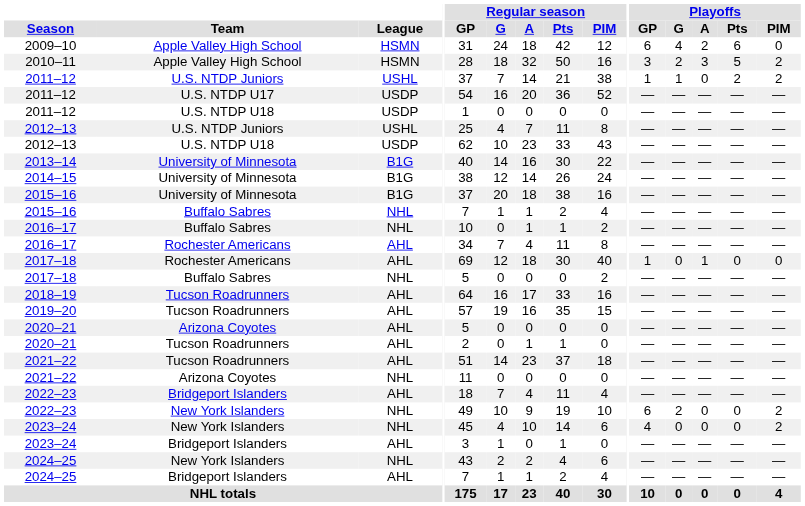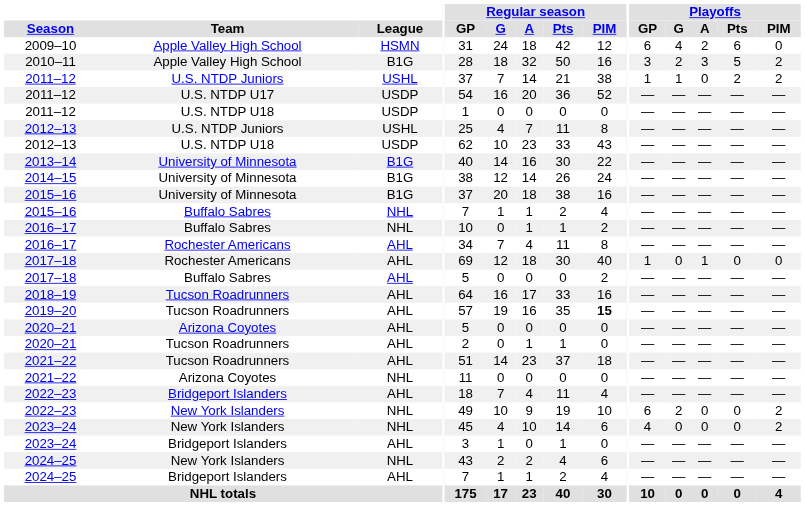 <table border="0" cellpadding="1" cellspacing="0" style="text-align:center; width:60em">
 <tr bgcolor="#e0e0e0">
 <th colspan="3" bgcolor="#ffffff"></th>
 <th rowspan="99" bgcolor="#ffffff"></th>
 <th colspan="5"><a href='#'>Regular season</a></th>
 <th rowspan="99" bgcolor="#ffffff"></th>
 <th colspan="5"><a href='#'>Playoffs</a></th>
 </tr>
 <tr bgcolor="#e0e0e0">
 <th><a href='#'>Season</a></th>
 <th>Team</th>
 <th>League</th>
 <th>GP</th>
 <th><a href='#'>G</a></th>
 <th><a href='#'>A</a></th>
 <th><a href='#'>Pts</a></th>
 <th><a href='#'>PIM</a></th>
 <th>GP</th>
 <th>G</th>
 <th>A</th>
 <th>Pts</th>
 <th>PIM</th>
 </tr>
 <tr>
 <td>2009–10</td>
 <td><a href='#'>Apple Valley High School</a></td>
 <td><a href='#'>HSMN</a></td>
 <td>31</td>
 <td>24</td>
 <td>18</td>
 <td>42</td>
 <td>12</td>
 <td>6</td>
 <td>4</td>
 <td>2</td>
 <td>6</td>
 <td>0</td>
 </tr>
 <tr bgcolor="#f0f0f0">
 <td>2010–11</td>
 <td>Apple Valley High School</td>
-<td>HSMN</td>
+<td>B1G</td>
 <td>28</td>
 <td>18</td>
 <td>32</td>
 <td>50</td>
 <td>16</td>
 <td>3</td>
 <td>2</td>
 <td>3</td>
 <td>5</td>
 <td>2</td>
 </tr>
 <tr>
 <td><a href='#'>2011–12</a></td>
 <td><a href='#'>U.S. NTDP Juniors</a></td>
 <td><a href='#'>USHL</a></td>
 <td>37</td>
 <td>7</td>
 <td>14</td>
 <td>21</td>
 <td>38</td>
 <td>1</td>
 <td>1</td>
 <td>0</td>
 <td>2</td>
 <td>2</td>
 </tr>
 <tr bgcolor="#f0f0f0">
 <td>2011–12</td>
 <td>U.S. NTDP U17</td>
 <td>USDP</td>
 <td>54</td>
 <td>16</td>
 <td>20</td>
 <td>36</td>
 <td>52</td>
 <td>—</td>
 <td>—</td>
 <td>—</td>
 <td>—</td>
 <td>—</td>
 </tr>
 <tr>
 <td>2011–12</td>
 <td>U.S. NTDP U18</td>
 <td>USDP</td>
 <td>1</td>
 <td>0</td>
 <td>0</td>
 <td>0</td>
 <td>0</td>
 <td>—</td>
 <td>—</td>
 <td>—</td>
 <td>—</td>
 <td>—</td>
 </tr>
 <tr bgcolor="#f0f0f0">
 <td><a href='#'>2012–13</a></td>
 <td>U.S. NTDP Juniors</td>
 <td>USHL</td>
 <td>25</td>
 <td>4</td>
 <td>7</td>
 <td>11</td>
 <td>8</td>
 <td>—</td>
 <td>—</td>
 <td>—</td>
 <td>—</td>
 <td>—</td>
 </tr>
 <tr>
 <td>2012–13</td>
 <td>U.S. NTDP U18</td>
 <td>USDP</td>
 <td>62</td>
 <td>10</td>
 <td>23</td>
 <td>33</td>
 <td>43</td>
 <td>—</td>
 <td>—</td>
 <td>—</td>
 <td>—</td>
 <td>—</td>
 </tr>
 <tr bgcolor="#f0f0f0">
 <td><a href='#'>2013–14</a></td>
 <td><a href='#'>University of Minnesota</a></td>
 <td><a href='#'>B1G</a></td>
 <td>40</td>
 <td>14</td>
 <td>16</td>
 <td>30</td>
 <td>22</td>
 <td>—</td>
 <td>—</td>
 <td>—</td>
 <td>—</td>
 <td>—</td>
 </tr>
 <tr>
 <td><a href='#'>2014–15</a></td>
 <td>University of Minnesota</td>
 <td>B1G</td>
 <td>38</td>
 <td>12</td>
 <td>14</td>
 <td>26</td>
 <td>24</td>
 <td>—</td>
 <td>—</td>
 <td>—</td>
 <td>—</td>
 <td>—</td>
 </tr>
 <tr bgcolor="#f0f0f0">
 <td><a href='#'>2015–16</a></td>
 <td>University of Minnesota</td>
 <td>B1G</td>
 <td>37</td>
 <td>20</td>
 <td>18</td>
 <td>38</td>
 <td>16</td>
 <td>—</td>
 <td>—</td>
 <td>—</td>
 <td>—</td>
 <td>—</td>
 </tr>
 <tr>
 <td><a href='#'>2015–16</a></td>
 <td><a href='#'>Buffalo Sabres</a></td>
 <td><a href='#'>NHL</a></td>
 <td>7</td>
 <td>1</td>
 <td>1</td>
 <td>2</td>
 <td>4</td>
 <td>—</td>
 <td>—</td>
 <td>—</td>
 <td>—</td>
 <td>—</td>
 </tr>
 <tr bgcolor="#f0f0f0">
 <td><a href='#'>2016–17</a></td>
 <td>Buffalo Sabres</td>
 <td>NHL</td>
 <td>10</td>
 <td>0</td>
 <td>1</td>
 <td>1</td>
 <td>2</td>
 <td>—</td>
 <td>—</td>
 <td>—</td>
 <td>—</td>
 <td>—</td>
 </tr>
 <tr>
 <td><a href='#'>2016–17</a></td>
 <td><a href='#'>Rochester Americans</a></td>
 <td><a href='#'>AHL</a></td>
 <td>34</td>
 <td>7</td>
 <td>4</td>
 <td>11</td>
 <td>8</td>
 <td>—</td>
 <td>—</td>
 <td>—</td>
 <td>—</td>
 <td>—</td>
 </tr>
 <tr bgcolor="#f0f0f0">
 <td><a href='#'>2017–18</a></td>
 <td>Rochester Americans</td>
 <td>AHL</td>
 <td>69</td>
 <td>12</td>
 <td>18</td>
 <td>30</td>
 <td>40</td>
 <td>1</td>
 <td>0</td>
 <td>1</td>
 <td>0</td>
 <td>0</td>
 </tr>
 <tr>
 <td><a href='#'>2017–18</a></td>
 <td>Buffalo Sabres</td>
-<td>NHL</td>
+<td><a href='#'>AHL</a></td>
 <td>5</td>
 <td>0</td>
 <td>0</td>
 <td>0</td>
 <td>2</td>
 <td>—</td>
 <td>—</td>
 <td>—</td>
 <td>—</td>
 <td>—</td>
 </tr>
 <tr bgcolor="#f0f0f0">
 <td><a href='#'>2018–19</a></td>
 <td><a href='#'>Tucson Roadrunners</a></td>
 <td>AHL</td>
 <td>64</td>
 <td>16</td>
 <td>17</td>
 <td>33</td>
 <td>16</td>
 <td>—</td>
 <td>—</td>
 <td>—</td>
 <td>—</td>
 <td>—</td>
 </tr>
 <tr>
 <td><a href='#'>2019–20</a></td>
 <td>Tucson Roadrunners</td>
 <td>AHL</td>
 <td>57</td>
 <td>19</td>
 <td>16</td>
 <td>35</td>
-<td>15</td>
+<td><strong>15</strong></td>
 <td>—</td>
 <td>—</td>
 <td>—</td>
 <td>—</td>
 <td>—</td>
 </tr>
 <tr bgcolor="#f0f0f0">
 <td><a href='#'>2020–21</a></td>
 <td><a href='#'>Arizona Coyotes</a></td>
 <td>AHL</td>
 <td>5</td>
 <td>0</td>
 <td>0</td>
 <td>0</td>
 <td>0</td>
 <td>—</td>
 <td>—</td>
 <td>—</td>
 <td>—</td>
 <td>—</td>
 </tr>
 <tr>
 <td><a href='#'>2020–21</a></td>
 <td>Tucson Roadrunners</td>
 <td>AHL</td>
 <td>2</td>
 <td>0</td>
 <td>1</td>
 <td>1</td>
 <td>0</td>
 <td>—</td>
 <td>—</td>
 <td>—</td>
 <td>—</td>
 <td>—</td>
 </tr>
 <tr bgcolor="#f0f0f0">
 <td><a href='#'>2021–22</a></td>
 <td>Tucson Roadrunners</td>
 <td>AHL</td>
 <td>51</td>
 <td>14</td>
 <td>23</td>
 <td>37</td>
 <td>18</td>
 <td>—</td>
 <td>—</td>
 <td>—</td>
 <td>—</td>
 <td>—</td>
 </tr>
 <tr>
 <td><a href='#'>2021–22</a></td>
 <td>Arizona Coyotes</td>
 <td>NHL</td>
 <td>11</td>
 <td>0</td>
 <td>0</td>
 <td>0</td>
 <td>0</td>
 <td>—</td>
 <td>—</td>
 <td>—</td>
 <td>—</td>
 <td>—</td>
 </tr>
 <tr bgcolor="#f0f0f0">
 <td><a href='#'>2022–23</a></td>
 <td><a href='#'>Bridgeport Islanders</a></td>
 <td>AHL</td>
 <td>18</td>
 <td>7</td>
 <td>4</td>
 <td>11</td>
 <td>4</td>
 <td>—</td>
 <td>—</td>
 <td>—</td>
 <td>—</td>
 <td>—</td>
 </tr>
 <tr>
 <td><a href='#'>2022–23</a></td>
 <td><a href='#'>New York Islanders</a></td>
 <td>NHL</td>
 <td>49</td>
 <td>10</td>
 <td>9</td>
 <td>19</td>
 <td>10</td>
 <td>6</td>
 <td>2</td>
 <td>0</td>
 <td>0</td>
 <td>2</td>
 </tr>
 <tr bgcolor="#f0f0f0">
 <td><a href='#'>2023–24</a></td>
 <td>New York Islanders</td>
 <td>NHL</td>
 <td>45</td>
 <td>4</td>
 <td>10</td>
 <td>14</td>
 <td>6</td>
 <td>4</td>
 <td>0</td>
 <td>0</td>
 <td>0</td>
 <td>2</td>
 </tr>
 <tr>
 <td><a href='#'>2023–24</a></td>
 <td>Bridgeport Islanders</td>
 <td>AHL</td>
 <td>3</td>
 <td>1</td>
 <td>0</td>
 <td>1</td>
 <td>0</td>
 <td>—</td>
 <td>—</td>
 <td>—</td>
 <td>—</td>
 <td>—</td>
 </tr>
 <tr bgcolor="#f0f0f0">
 <td><a href='#'>2024–25</a></td>
 <td>New York Islanders</td>
 <td>NHL</td>
 <td>43</td>
 <td>2</td>
 <td>2</td>
 <td>4</td>
 <td>6</td>
 <td>—</td>
 <td>—</td>
 <td>—</td>
 <td>—</td>
 <td>—</td>
 </tr>
 <tr>
 <td><a href='#'>2024–25</a></td>
 <td>Bridgeport Islanders</td>
 <td>AHL</td>
 <td>7</td>
 <td>1</td>
 <td>1</td>
 <td>2</td>
 <td>4</td>
 <td>—</td>
 <td>—</td>
 <td>—</td>
 <td>—</td>
 <td>—</td>
 </tr>
 <tr bgcolor="#e0e0e0">
 <th colspan="3">NHL totals</th>
 <th>175</th>
 <th>17</th>
 <th>23</th>
 <th>40</th>
 <th>30</th>
 <th>10</th>
 <th>0</th>
 <th>0</th>
 <th>0</th>
 <th>4</th>
 </tr>
 </table>
